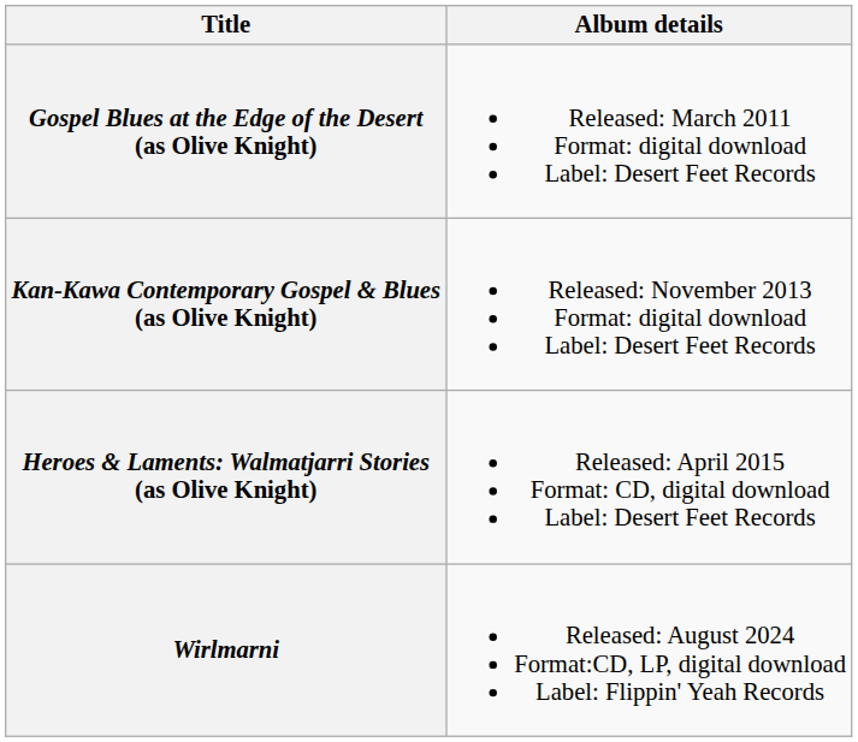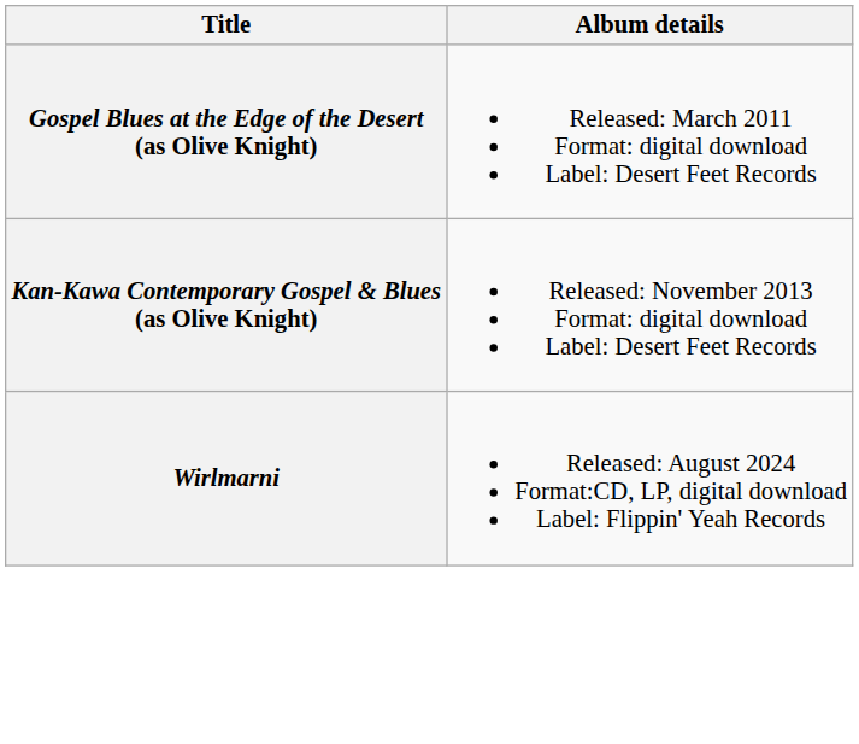 <table class="wikitable plainrowheaders" style="text-align:center;;">
 <tr>
 <th scope="col">Title</th>
 <th scope="col">Album details</th>
 </tr>
 <tr>
 <th scope="row"><em>Gospel Blues at the Edge of the Desert</em> <br> (as Olive Knight)</th>
 <td><br><ul><li>Released: March 2011</li><li>Format: digital download</li><li>Label: Desert Feet Records</li></ul></td>
 </tr>
 <tr>
 <th scope="row"><em>Kan-Kawa Contemporary Gospel & Blues</em> <br> (as Olive Knight)</th>
 <td><br><ul><li>Released: November 2013</li><li>Format: digital download</li><li>Label: Desert Feet Records</li></ul></td>
 </tr>
 <tr>
-<th scope="row"><em>Heroes & Laments: Walmatjarri Stories</em> <br> (as Olive Knight)</th>
-<td><br><ul><li>Released: April 2015</li><li>Format: CD, digital download</li><li>Label: Desert Feet Records</li></ul></td>
-</tr>
-<tr>
 <th scope="row"><em>Wirlmarni</em></th>
 <td><br><ul><li>Released: August 2024</li><li>Format:CD, LP, digital download</li><li>Label: Flippin' Yeah Records</li></ul></td>
 </tr>
 </table>
